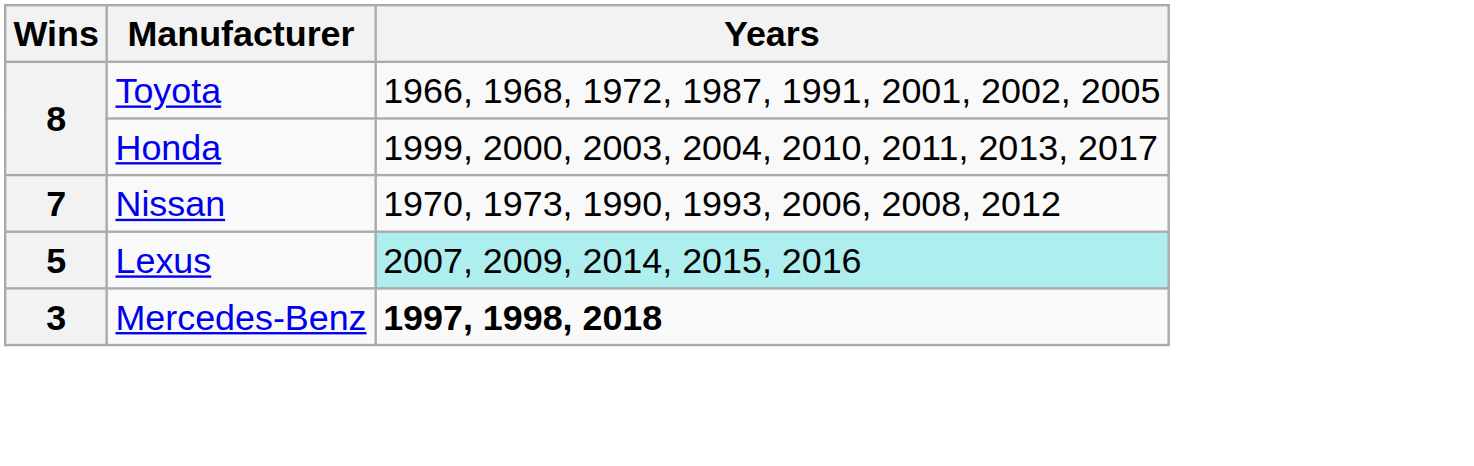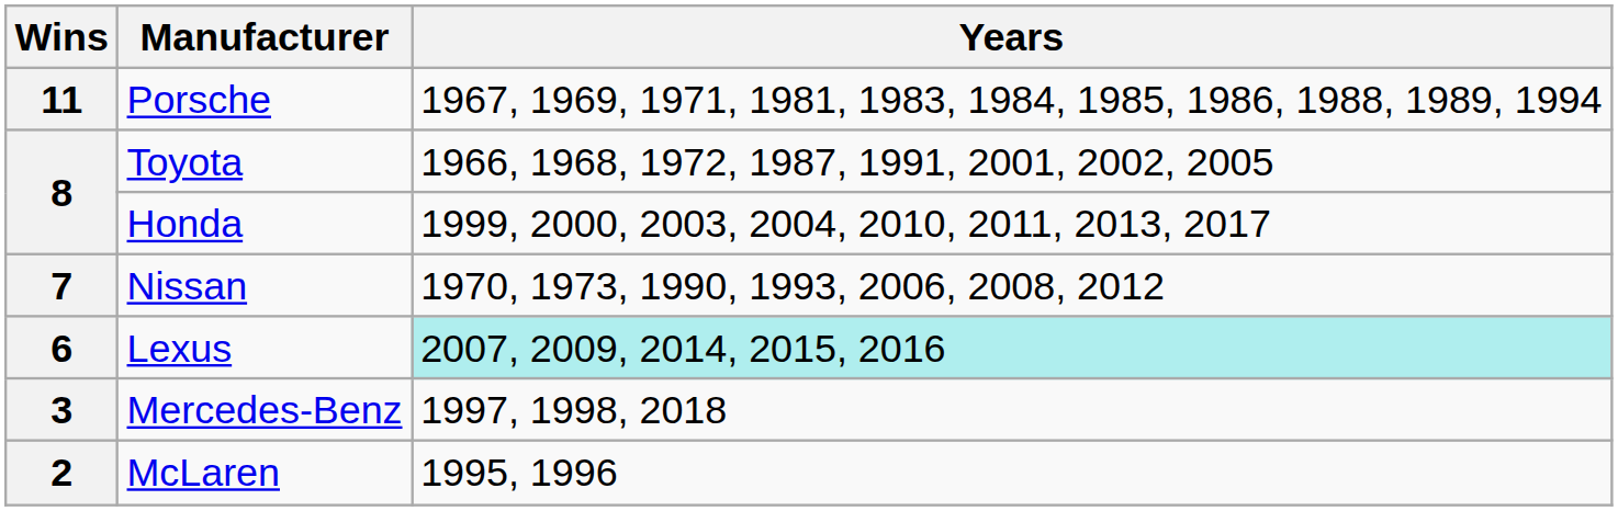 <table class="wikitable" style="font-size: 95%;">
 <tr>
 <th>Wins</th>
 <th>Manufacturer</th>
 <th>Years</th>
+</tr>
+<tr>
+<th>11</th>
+<td> <a href='#'>Porsche</a></td>
+<td>1967, 1969, 1971, 1981, 1983, 1984, 1985, 1986, 1988, 1989, 1994</td>
 </tr>
 <tr>
 <th rowspan="2">8</th>
 <td> <a href='#'>Toyota</a></td>
 <td>1966, 1968, 1972, 1987, 1991, 2001, 2002, 2005</td>
 </tr>
 <tr>
 <td> <a href='#'>Honda</a></td>
 <td>1999, 2000, 2003, 2004, 2010, 2011, 2013, 2017</td>
 </tr>
 <tr>
 <th>7</th>
 <td> <a href='#'>Nissan</a></td>
 <td>1970, 1973, 1990, 1993, 2006, 2008, 2012</td>
 </tr>
 <tr>
-<th>5</th>
+<th>6</th>
 <td> <a href='#'>Lexus</a></td>
 <td style="background: paleturquoise;">2007, 2009, 2014, 2015, 2016</td>
 </tr>
 <tr>
 <th>3</th>
 <td> <a href='#'>Mercedes-Benz</a></td>
-<td><strong>1997, 1998, 2018</strong></td>
+<td>1997, 1998, 2018</td>
+</tr>
+<tr>
+<th>2</th>
+<td> <a href='#'>McLaren</a></td>
+<td>1995, 1996</td>
 </tr>
 </table>
